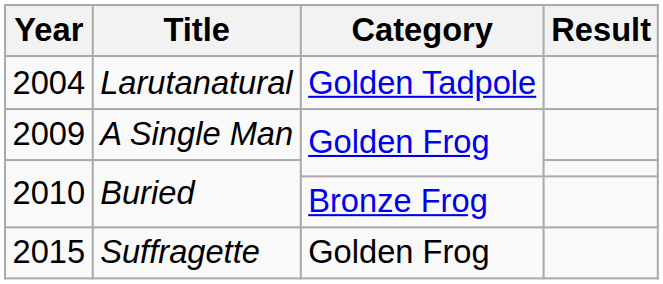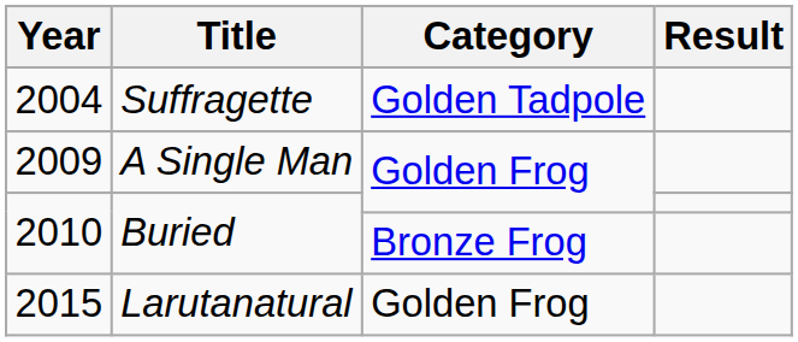 <table class="wikitable">
 <tr>
 <th>Year</th>
 <th>Title</th>
 <th>Category</th>
 <th>Result</th>
 </tr>
 <tr>
 <td>2004</td>
-<td><em>Larutanatural</em></td>
+<td><em>Suffragette</em></td>
 <td><a href='#'>Golden Tadpole</a></td>
 <td></td>
 </tr>
 <tr>
 <td>2009</td>
 <td><em>A Single Man</em></td>
 <td rowspan="2"><a href='#'>Golden Frog</a></td>
 <td></td>
 </tr>
 <tr>
 <td rowspan="2">2010</td>
 <td rowspan="2"><em>Buried</em></td>
 <td></td>
 </tr>
 <tr>
 <td><a href='#'>Bronze Frog</a></td>
 <td></td>
 </tr>
 <tr>
 <td>2015</td>
-<td><em>Suffragette</em></td>
+<td><em>Larutanatural</em></td>
 <td>Golden Frog</td>
 <td></td>
 </tr>
 </table>
